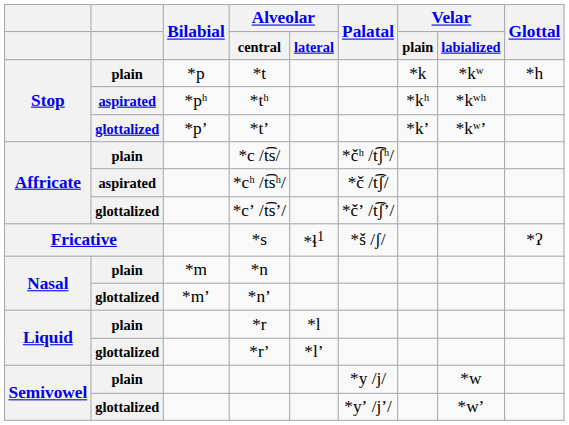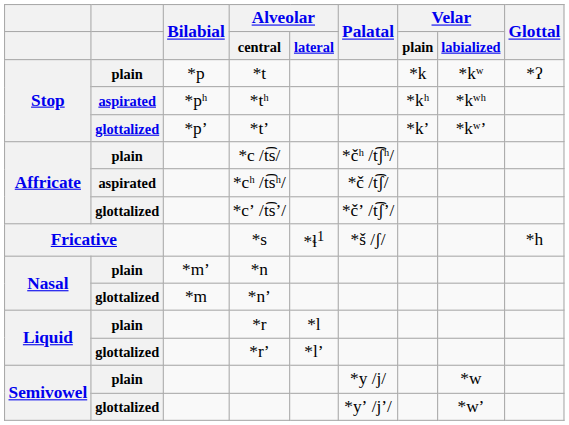 <table class="wikitable">
 <tr>
 <th></th>
 <th></th>
 <th rowspan="2" align="center"><a href='#'>Bilabial</a></th>
 <th colspan="2" align="center"><a href='#'>Alveolar</a></th>
 <th rowspan="2" align="center"><a href='#'>Palatal</a></th>
 <th colspan="2" align="center"><a href='#'>Velar</a></th>
 <th rowspan="2" align="center"><a href='#'>Glottal</a></th>
 </tr>
 <tr>
 <th></th>
 <th></th>
 <th><small>central</small></th>
 <th><small><a href='#'>lateral</a></small></th>
 <th><small>plain</small></th>
 <th><small><a href='#'>labialized</a></small></th>
 </tr>
 <tr>
 <th rowspan="3"><a href='#'>Stop</a></th>
 <th><small>plain</small></th>
 <td align="center">*p</td>
 <td align="center">*t</td>
 <td></td>
 <td align="center"></td>
 <td align="center">*k</td>
 <td align="center">*kʷ</td>
-<td align="center">*h</td>
+<td align="center">*ʔ</td>
 </tr>
 <tr>
 <th><a href='#'><small>aspirated</small></a></th>
 <td align="center">*pʰ</td>
 <td align="center">*tʰ</td>
 <td></td>
 <td align="center"></td>
 <td align="center">*kʰ</td>
 <td align="center">*kʷʰ</td>
 <td></td>
 </tr>
 <tr>
 <th><small><a href='#'>glottalized</a></small></th>
 <td align="center">*pʼ</td>
 <td align="center">*tʼ</td>
 <td></td>
 <td align="center"></td>
 <td align="center">*kʼ</td>
 <td align="center">*kʷʼ</td>
 <td></td>
 </tr>
 <tr>
 <th rowspan="3"><a href='#'>Affricate</a></th>
 <th><small>plain</small></th>
 <td></td>
 <td align="center">*c /t͡s/</td>
 <td></td>
 <td align="center">*čʰ /t͡ʃʰ/</td>
 <td></td>
 <td></td>
 <td></td>
 </tr>
 <tr>
 <th><small>aspirated</small></th>
 <td></td>
 <td align="center">*cʰ /t͡sʰ/</td>
 <td></td>
 <td align="center">*č /t͡ʃ/</td>
 <td></td>
 <td></td>
 <td></td>
 </tr>
 <tr>
 <th><small>glottalized</small></th>
 <td></td>
 <td align="center">*cʼ /t͡sʼ/</td>
 <td></td>
 <td align="center">*čʼ /t͡ʃʼ/</td>
 <td></td>
 <td></td>
 <td></td>
 </tr>
 <tr>
 <th colspan="2"><a href='#'>Fricative</a></th>
 <td></td>
 <td align="center">*s</td>
 <td align="center">*ɬ<sup>1</sup></td>
 <td align="center">*š /ʃ/</td>
 <td align="center"></td>
 <td align="center"></td>
-<td align="center">*ʔ</td>
+<td align="center">*h</td>
 </tr>
 <tr>
 <th rowspan="2"><a href='#'>Nasal</a></th>
 <th><small>plain</small></th>
-<td align="center">*m</td>
+<td align="center">*mʼ</td>
 <td align="center">*n</td>
 <td></td>
 <td></td>
 <td></td>
 <td></td>
 <td></td>
 </tr>
 <tr>
 <th><small>glottalized</small></th>
-<td align="center">*mʼ</td>
+<td align="center">*m</td>
 <td align="center">*nʼ</td>
 <td></td>
 <td></td>
 <td></td>
 <td></td>
 <td></td>
 </tr>
 <tr>
 <th rowspan="2"><a href='#'>Liquid</a></th>
 <th><small>plain</small></th>
 <td></td>
 <td align="center">*r</td>
 <td align="center">*l</td>
 <td></td>
 <td></td>
 <td></td>
 <td></td>
 </tr>
 <tr>
 <th><small>glottalized</small></th>
 <td></td>
 <td align="center">*rʼ</td>
 <td align="center">*lʼ</td>
 <td></td>
 <td></td>
 <td></td>
 <td></td>
 </tr>
 <tr>
 <th rowspan="2"><a href='#'>Semivowel</a></th>
 <th><small>plain</small></th>
 <td></td>
 <td align="center"></td>
 <td align="center"></td>
 <td align="center">*y /j/</td>
 <td></td>
 <td align="center">*w</td>
 <td></td>
 </tr>
 <tr>
 <th><small>glottalized</small></th>
 <td></td>
 <td align="center"></td>
 <td align="center"></td>
 <td align="center">*yʼ /jʼ/</td>
 <td></td>
 <td align="center">*wʼ</td>
 <td></td>
 </tr>
 </table>
